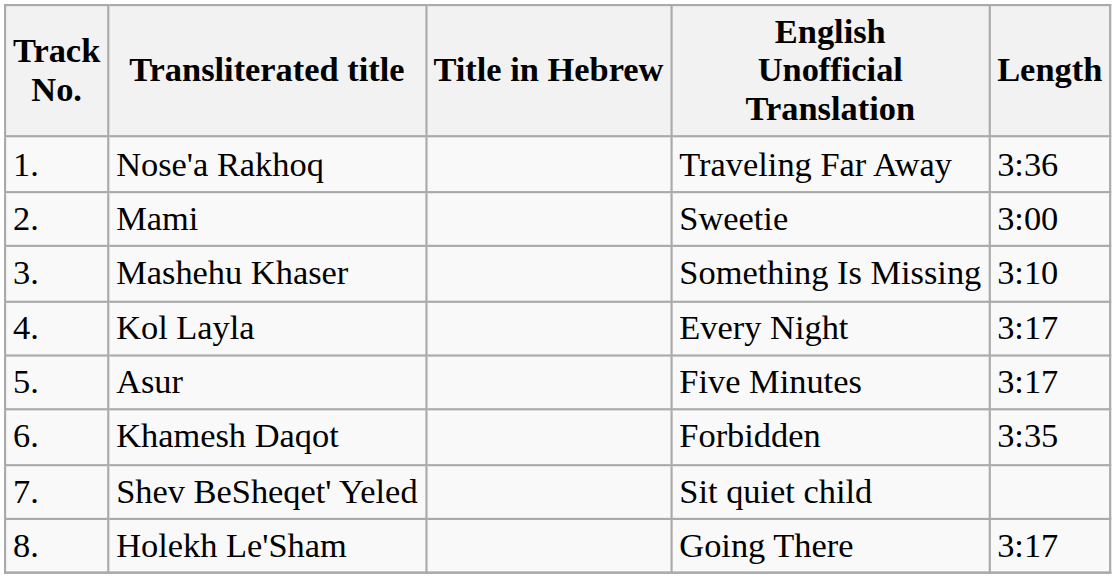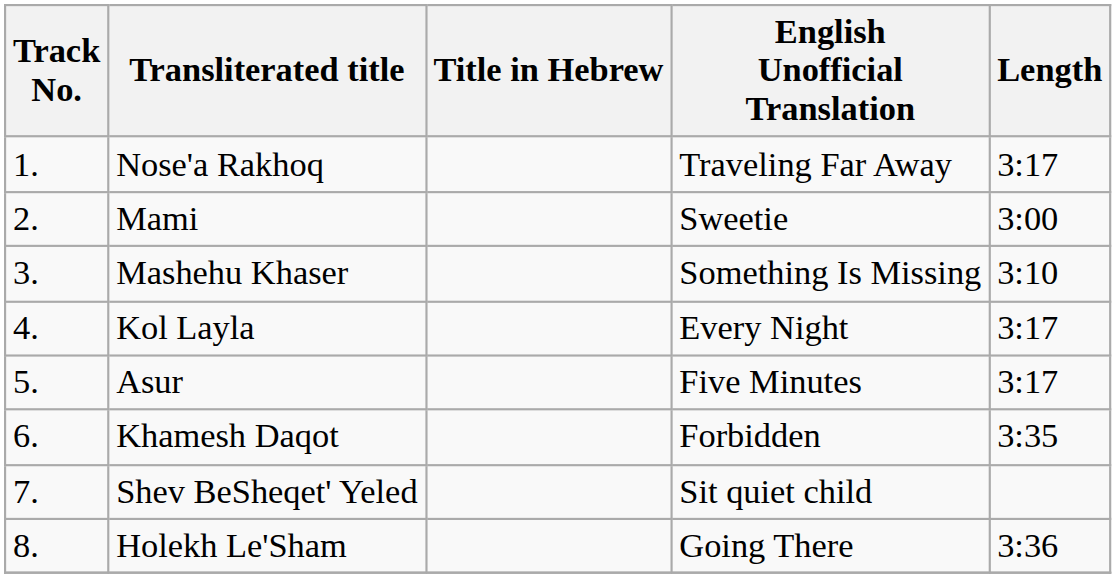 <table class="wikitable">
 <tr>
 <th>Track <br>No.</th>
 <th>Transliterated title</th>
 <th>Title in Hebrew</th>
 <th>English <br>Unofficial <br>Translation</th>
 <th>Length</th>
 </tr>
 <tr>
 <td>1.</td>
 <td>Nose'a Rakhoq</td>
 <td></td>
 <td>Traveling Far Away</td>
-<td>3:36</td>
+<td>3:17</td>
 </tr>
 <tr>
 <td>2.</td>
 <td>Mami</td>
 <td></td>
 <td>Sweetie</td>
 <td>3:00</td>
 </tr>
 <tr>
 <td>3.</td>
 <td>Mashehu Khaser</td>
 <td></td>
 <td>Something Is Missing</td>
 <td>3:10</td>
 </tr>
 <tr>
 <td>4.</td>
 <td>Kol Layla</td>
 <td></td>
 <td>Every Night</td>
 <td>3:17</td>
 </tr>
 <tr>
 <td>5.</td>
 <td>Asur</td>
 <td></td>
 <td>Five Minutes</td>
 <td>3:17</td>
 </tr>
 <tr>
 <td>6.</td>
 <td>Khamesh Daqot</td>
 <td></td>
 <td>Forbidden</td>
 <td>3:35</td>
 </tr>
 <tr>
 <td>7.</td>
 <td>Shev BeSheqet' Yeled</td>
 <td></td>
 <td>Sit quiet child</td>
 <td></td>
 </tr>
 <tr>
 <td>8.</td>
 <td>Holekh Le'Sham</td>
 <td></td>
 <td>Going There</td>
-<td>3:17</td>
+<td>3:36</td>
 </tr>
 <tr>
 </tr>
 </table>
